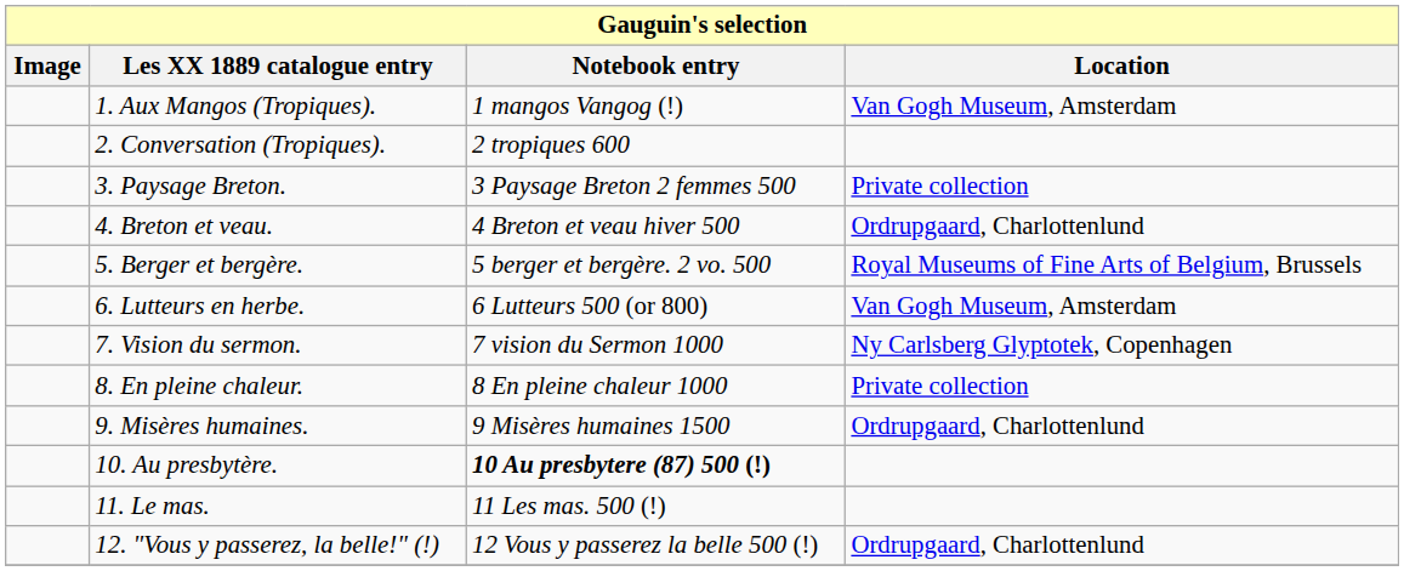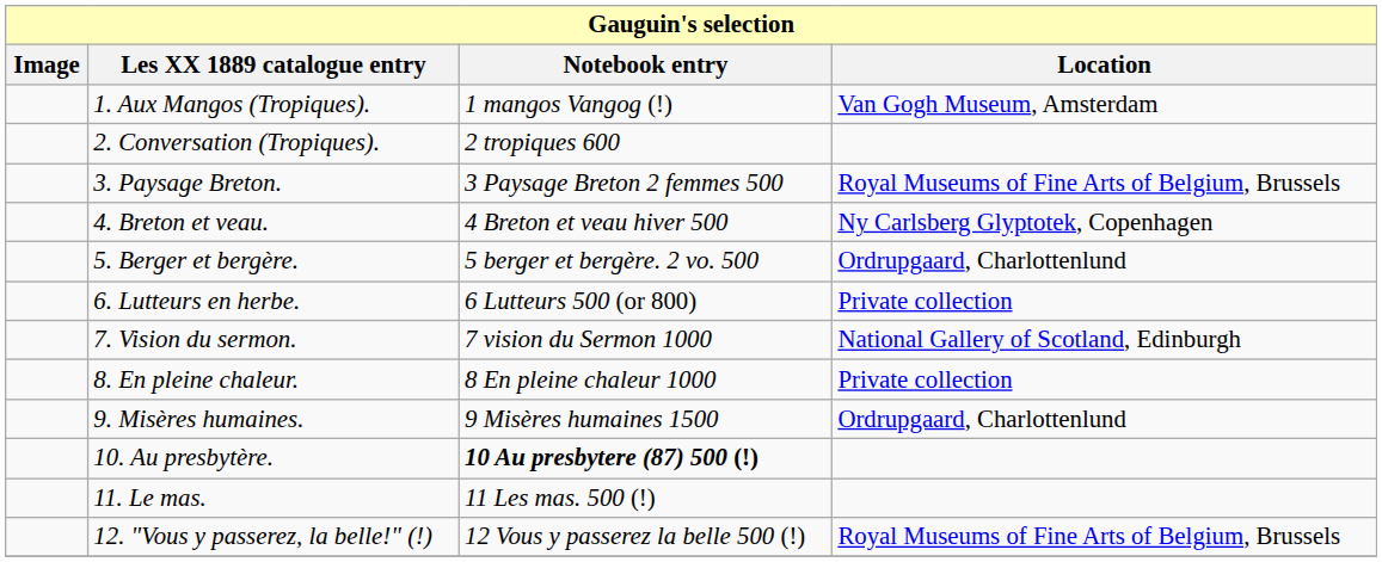 <table class="wikitable" width="100%">
 <tr>
 <td colspan="100%" align="center" bgcolor="#ffffbb"><strong>Gauguin's selection</strong></td>
 </tr>
 <tr>
 <th>Image</th>
 <th>Les XX 1889 catalogue entry</th>
 <th>Notebook entry</th>
 <th>Location</th>
 </tr>
 <tr>
 <td></td>
 <td><em>1. Aux Mangos (Tropiques).</em></td>
 <td><em>1  mangos  Vangog</em> (!)</td>
 <td><a href='#'>Van Gogh Museum</a>, Amsterdam</td>
 </tr>
 <tr>
 <td></td>
 <td><em>2. Conversation (Tropiques).</em></td>
 <td><em>2  tropiques  600</em></td>
 <td></td>
 </tr>
 <tr>
 <td></td>
 <td><em>3. Paysage Breton.</em></td>
 <td><em>3  Paysage Breton 2 femmes  500</em></td>
-<td><a href='#'>Private collection</a></td>
+<td><a href='#'>Royal Museums of Fine Arts of Belgium</a>, Brussels</td>
 </tr>
 <tr>
 <td></td>
 <td><em>4. Breton et veau.</em></td>
 <td><em>4  Breton et veau  hiver  500</em></td>
-<td><a href='#'>Ordrupgaard</a>, Charlottenlund</td>
+<td><a href='#'>Ny Carlsberg Glyptotek</a>, Copenhagen</td>
 </tr>
 <tr>
 <td></td>
 <td><em>5. Berger et bergère.</em></td>
 <td><em>5  berger et bergère. 2 vo.  500</em></td>
-<td><a href='#'>Royal Museums of Fine Arts of Belgium</a>, Brussels</td>
+<td><a href='#'>Ordrupgaard</a>, Charlottenlund</td>
 </tr>
 <tr>
 <td></td>
 <td><em>6. Lutteurs en herbe.</em></td>
 <td><em>6 Lutteurs  500</em> (or 800)</td>
-<td><a href='#'>Van Gogh Museum</a>, Amsterdam</td>
+<td><a href='#'>Private collection</a></td>
 </tr>
 <tr>
 <td></td>
 <td><em>7. Vision du sermon.</em></td>
 <td><em>7  vision du Sermon  1000</em></td>
-<td><a href='#'>Ny Carlsberg Glyptotek</a>, Copenhagen</td>
+<td><a href='#'>National Gallery of Scotland</a>, Edinburgh</td>
 </tr>
 <tr>
 <td></td>
 <td><em>8. En pleine chaleur.</em></td>
 <td><em>8  En pleine chaleur  1000</em></td>
 <td><a href='#'>Private collection</a></td>
 </tr>
 <tr>
 <td></td>
 <td><em>9. Misères humaines.</em></td>
 <td><em>9  Misères humaines  1500</em></td>
 <td><a href='#'>Ordrupgaard</a>, Charlottenlund</td>
 </tr>
 <tr>
 <td></td>
 <td><em>10. Au presbytère.</em></td>
 <td><strong><em>10  Au presbytere (87)  500</em> (!)</strong></td>
 <td></td>
 </tr>
 <tr>
 <td></td>
 <td><em>11. Le mas.</em></td>
 <td><em>11 Les mas.  500</em> (!)</td>
 <td></td>
 </tr>
 <tr>
 <td></td>
 <td><em>12. "Vous y passerez, la belle!"  (!)</em></td>
 <td><em>12  Vous y passerez la belle  500</em> (!)</td>
-<td><a href='#'>Ordrupgaard</a>, Charlottenlund</td>
+<td><a href='#'>Royal Museums of Fine Arts of Belgium</a>, Brussels</td>
 </tr>
 <tr>
 </tr>
 </table>
